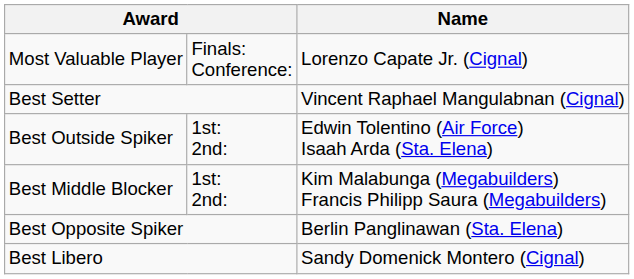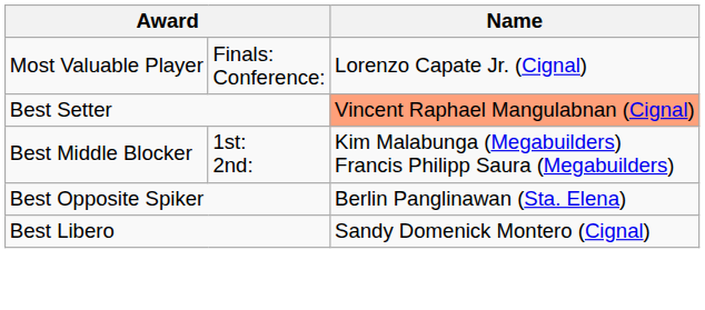 <table class="wikitable">
 <tr>
 <th colspan="2">Award</th>
 <th>Name</th>
 </tr>
 <tr>
 <td>Most Valuable Player</td>
 <td>Finals:<br>Conference:</td>
 <td>Lorenzo Capate Jr. (<a href='#'>Cignal</a>)</td>
 </tr>
 <tr>
 <td colspan="2">Best Setter</td>
-<td>Vincent Raphael Mangulabnan (<a href='#'>Cignal</a>)</td>
-</tr>
-<tr>
-<td>Best Outside Spiker</td>
-<td>1st:<br>2nd:</td>
-<td>Edwin Tolentino (<a href='#'>Air Force</a>)<br>Isaah Arda (<a href='#'>Sta. Elena</a>)</td>
+<td style="background: lightsalmon;">Vincent Raphael Mangulabnan (<a href='#'>Cignal</a>)</td>
 </tr>
 <tr>
 <td>Best Middle Blocker</td>
 <td>1st:<br>2nd:</td>
 <td>Kim Malabunga (<a href='#'>Megabuilders</a>)<br>Francis Philipp Saura (<a href='#'>Megabuilders</a>)</td>
 </tr>
 <tr>
 <td colspan="2">Best Opposite Spiker</td>
 <td>Berlin Panglinawan (<a href='#'>Sta. Elena</a>)</td>
 </tr>
 <tr>
 <td colspan="2">Best Libero</td>
 <td>Sandy Domenick Montero (<a href='#'>Cignal</a>)</td>
 </tr>
 </table>
